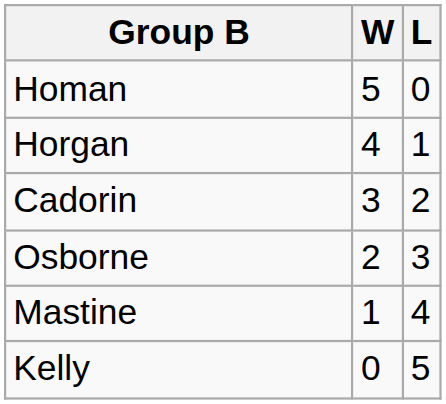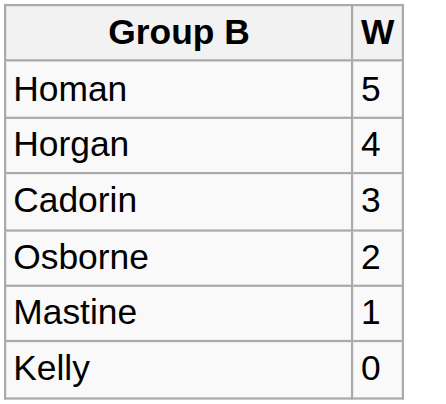 <table class="wikitable">
 <tr>
 <th width=150>Group B</th>
 <th>W</th>
-<th>L</th>
 </tr>
 <tr>
 <td> Homan</td>
 <td>5</td>
-<td>0</td>
 </tr>
 <tr>
 <td> Horgan</td>
 <td>4</td>
-<td>1</td>
 </tr>
 <tr>
 <td> Cadorin</td>
 <td>3</td>
-<td>2</td>
 </tr>
 <tr>
 <td> Osborne</td>
 <td>2</td>
-<td>3</td>
 </tr>
 <tr>
 <td> Mastine</td>
 <td>1</td>
-<td>4</td>
 </tr>
 <tr>
 <td> Kelly</td>
 <td>0</td>
-<td>5</td>
 </tr>
 </table>
